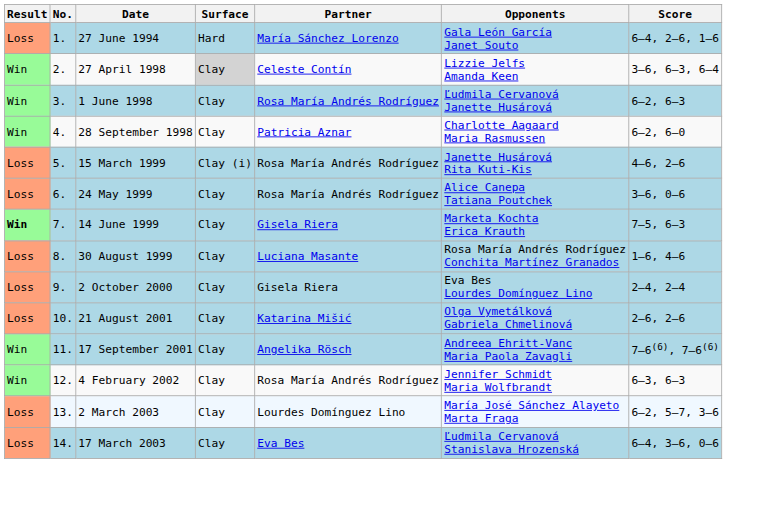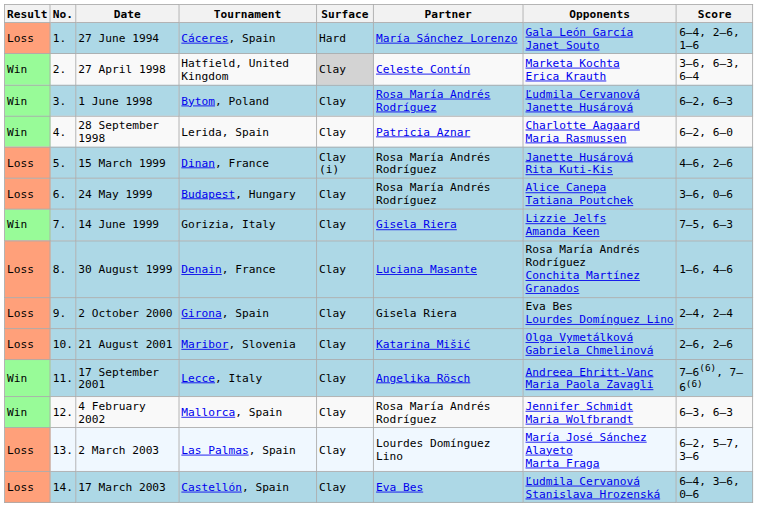 <table class="sortable wikitable">
 <tr>
 <th>Result</th>
 <th>No.</th>
 <th>Date</th>
+<th>Tournament</th>
 <th>Surface</th>
 <th>Partner</th>
 <th>Opponents</th>
 <th class="unsortable">Score</th>
 </tr>
 <tr bgcolor="lightblue">
 <td style="background:#ffa07a;">Loss</td>
 <td>1.</td>
 <td>27 June 1994</td>
+<td><a href='#'>Cáceres</a>, Spain</td>
 <td>Hard</td>
 <td> <a href='#'>María Sánchez Lorenzo</a></td>
 <td> <a href='#'>Gala León García</a> <br>  <a href='#'>Janet Souto</a></td>
 <td>6–4, 2–6, 1–6</td>
 </tr>
 <tr>
 <td style="background:#98fb98;">Win</td>
 <td>2.</td>
 <td>27 April 1998</td>
+<td>Hatfield, United Kingdom</td>
 <td style="background: lightgrey;">Clay</td>
 <td> <a href='#'>Celeste Contín</a></td>
-<td> <a href='#'>Lizzie Jelfs</a> <br>  <a href='#'>Amanda Keen</a></td>
+<td> <a href='#'>Marketa Kochta</a> <br>  <a href='#'>Erica Krauth</a></td>
 <td>3–6, 6–3, 6–4</td>
 </tr>
 <tr bgcolor="lightblue">
 <td style="background:#98fb98;">Win</td>
 <td>3.</td>
 <td>1 June 1998</td>
+<td><a href='#'>Bytom</a>, Poland</td>
 <td>Clay</td>
 <td> <a href='#'>Rosa María Andrés Rodríguez</a></td>
 <td> <a href='#'>Ľudmila Cervanová</a> <br>  <a href='#'>Janette Husárová</a></td>
 <td>6–2, 6–3</td>
 </tr>
 <tr>
 <td style="background:#98fb98;">Win</td>
 <td>4.</td>
 <td>28 September 1998</td>
+<td>Lerida, Spain</td>
 <td>Clay</td>
 <td> <a href='#'>Patricia Aznar</a></td>
 <td> <a href='#'>Charlotte Aagaard</a> <br>  <a href='#'>Maria Rasmussen</a></td>
 <td>6–2, 6–0</td>
 </tr>
 <tr bgcolor="lightblue">
 <td style="background:#ffa07a;">Loss</td>
 <td>5.</td>
 <td>15 March 1999</td>
+<td><a href='#'>Dinan</a>, France</td>
 <td>Clay (i)</td>
 <td> Rosa María Andrés Rodríguez</td>
 <td> <a href='#'>Janette Husárová</a> <br>  <a href='#'>Rita Kuti-Kis</a></td>
 <td>4–6, 2–6</td>
 </tr>
 <tr bgcolor="lightblue">
 <td style="background:#ffa07a;">Loss</td>
 <td>6.</td>
 <td>24 May 1999</td>
+<td><a href='#'>Budapest</a>, Hungary</td>
 <td>Clay</td>
 <td> Rosa María Andrés Rodríguez</td>
 <td> <a href='#'>Alice Canepa</a> <br>  <a href='#'>Tatiana Poutchek</a></td>
 <td>3–6, 0–6</td>
 </tr>
 <tr bgcolor="lightblue">
-<td style="background:#98fb98;"><strong>Win</strong></td>
+<td style="background:#98fb98;">Win</td>
 <td>7.</td>
 <td>14 June 1999</td>
+<td>Gorizia, Italy</td>
 <td>Clay</td>
 <td> <a href='#'>Gisela Riera</a></td>
-<td> <a href='#'>Marketa Kochta</a> <br>  <a href='#'>Erica Krauth</a></td>
+<td> <a href='#'>Lizzie Jelfs</a> <br>  <a href='#'>Amanda Keen</a></td>
 <td>7–5, 6–3</td>
 </tr>
 <tr bgcolor="lightblue">
 <td style="background:#ffa07a;">Loss</td>
 <td>8.</td>
 <td>30 August 1999</td>
+<td><a href='#'>Denain</a>, France</td>
 <td>Clay</td>
 <td> <a href='#'>Luciana Masante</a></td>
 <td> Rosa María Andrés Rodríguez <br>  <a href='#'>Conchita Martínez Granados</a></td>
 <td>1–6, 4–6</td>
 </tr>
 <tr bgcolor="lightblue">
 <td style="background:#ffa07a;">Loss</td>
 <td>9.</td>
 <td>2 October 2000</td>
+<td><a href='#'>Girona</a>, Spain</td>
 <td>Clay</td>
 <td> Gisela Riera</td>
 <td> Eva Bes <br>  <a href='#'>Lourdes Domínguez Lino</a></td>
 <td>2–4, 2–4</td>
 </tr>
 <tr bgcolor="lightblue">
 <td style="background:#ffa07a;">Loss</td>
 <td>10.</td>
 <td>21 August 2001</td>
+<td><a href='#'>Maribor</a>, Slovenia</td>
 <td>Clay</td>
 <td> <a href='#'>Katarina Mišić</a></td>
 <td> <a href='#'>Olga Vymetálková</a> <br>  <a href='#'>Gabriela Chmelinová</a></td>
 <td>2–6, 2–6</td>
 </tr>
 <tr bgcolor="lightblue">
 <td style="background:#98fb98;">Win</td>
 <td>11.</td>
 <td>17 September 2001</td>
+<td><a href='#'>Lecce</a>, Italy</td>
 <td>Clay</td>
 <td> <a href='#'>Angelika Rösch</a></td>
 <td> <a href='#'>Andreea Ehritt-Vanc</a> <br>  <a href='#'>Maria Paola Zavagli</a></td>
 <td>7–6<sup>(6)</sup>, 7–6<sup>(6)</sup></td>
 </tr>
 <tr>
 <td style="background:#98fb98;">Win</td>
 <td>12.</td>
 <td>4 February 2002</td>
+<td><a href='#'>Mallorca</a>, Spain</td>
 <td>Clay</td>
 <td> Rosa María Andrés Rodríguez</td>
 <td> <a href='#'>Jennifer Schmidt</a> <br>  <a href='#'>Maria Wolfbrandt</a></td>
 <td>6–3, 6–3</td>
 </tr>
 <tr bgcolor="#f0f8ff">
 <td style="background:#ffa07a;">Loss</td>
 <td>13.</td>
 <td>2 March 2003</td>
+<td><a href='#'>Las Palmas</a>, Spain</td>
 <td>Clay</td>
 <td> Lourdes Domínguez Lino</td>
 <td> <a href='#'>María José Sánchez Alayeto</a> <br>  <a href='#'>Marta Fraga</a></td>
 <td>6–2, 5–7, 3–6</td>
 </tr>
 <tr style="background:lightblue;">
 <td style="background:#ffa07a;">Loss</td>
 <td>14.</td>
 <td>17 March 2003</td>
+<td><a href='#'>Castellón</a>, Spain</td>
 <td>Clay</td>
 <td> <a href='#'>Eva Bes</a></td>
 <td> <a href='#'>Ľudmila Cervanová</a> <br>  <a href='#'>Stanislava Hrozenská</a></td>
 <td>6–4, 3–6, 0–6</td>
 </tr>
 </table>
